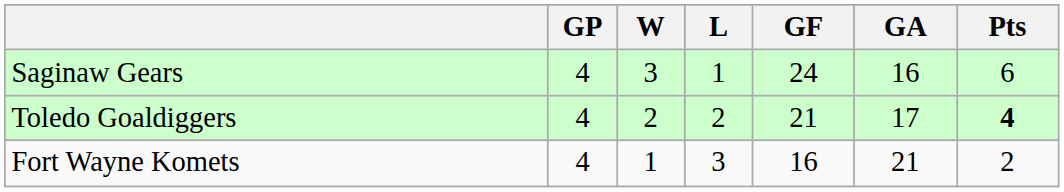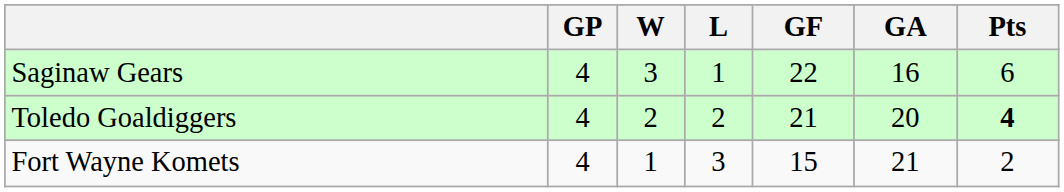 <table class="wikitable">
 <tr>
 <th width="40%"></th>
 <th width="5%">GP</th>
 <th width="5%">W</th>
 <th width="5%">L</th>
 <th width="7.5%">GF</th>
 <th width="7.5%">GA</th>
 <th width="7.5%">Pts</th>
 </tr>
 <tr align="center" bgcolor="#CCFFCC">
 <td align="left">Saginaw Gears</td>
 <td>4</td>
 <td>3</td>
 <td>1</td>
-<td>24</td>
+<td>22</td>
 <td>16</td>
 <td>6</td>
 </tr>
 <tr align="center" bgcolor="#CCFFCC">
 <td align="left">Toledo Goaldiggers</td>
 <td>4</td>
 <td>2</td>
 <td>2</td>
 <td>21</td>
-<td>17</td>
+<td>20</td>
 <td><strong>4</strong></td>
 </tr>
 <tr align="center">
 <td align="left">Fort Wayne Komets</td>
 <td>4</td>
 <td>1</td>
 <td>3</td>
-<td>16</td>
+<td>15</td>
 <td>21</td>
 <td>2</td>
 </tr>
 </table>
